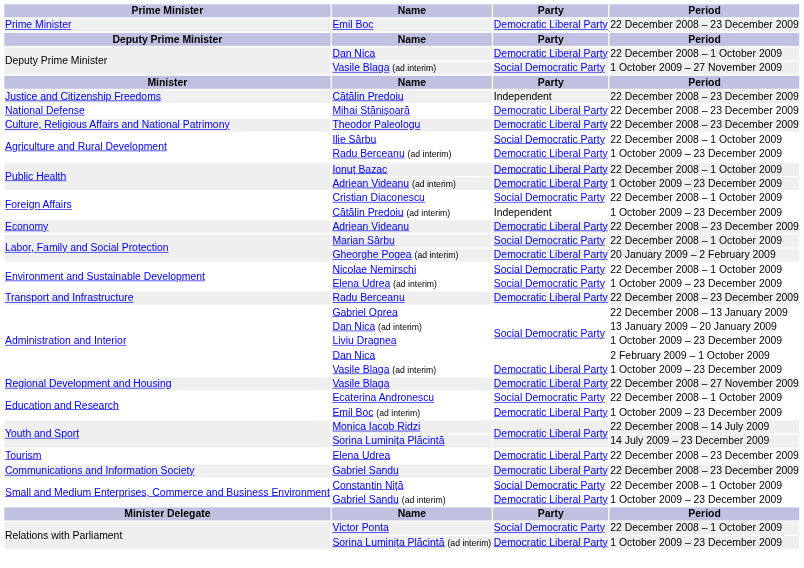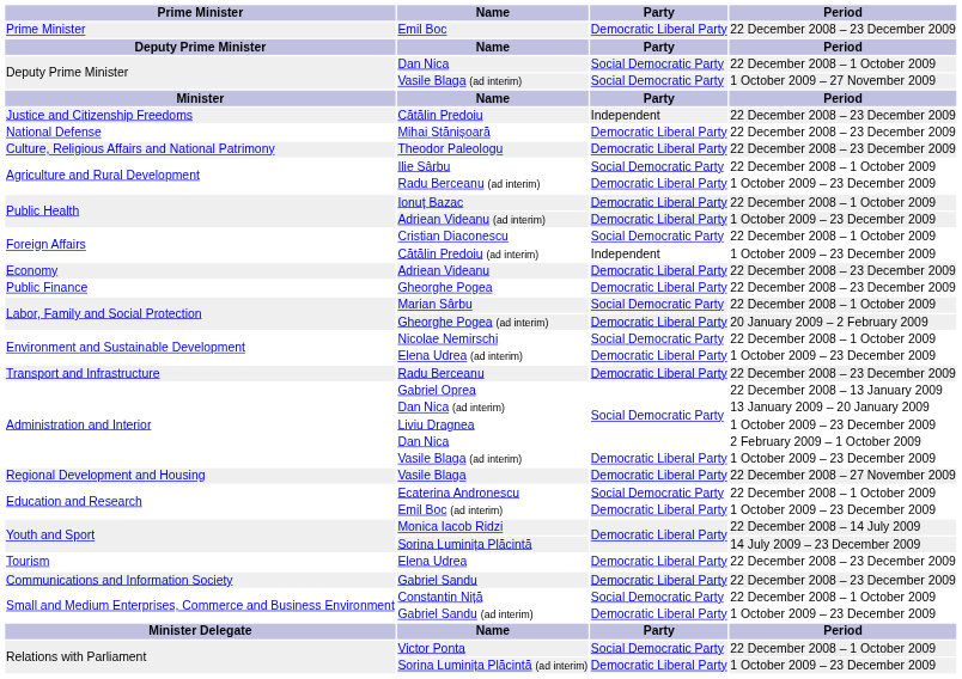 <table class="toccolours" style="margin-bottom: 1em; font-size: 100%;">
 <tr bgcolor="C0C0E0">
 <th>Prime Minister</th>
 <th>Name</th>
 <th>Party</th>
 <th>Period</th>
 </tr>
 <tr bgcolor="efefef">
 <td><a href='#'>Prime Minister</a></td>
 <td><a href='#'>Emil Boc</a></td>
 <td><a href='#'>Democratic Liberal Party</a></td>
 <td>22 December 2008 – 23 December 2009</td>
 </tr>
 <tr bgcolor="C0C0E0">
 <th>Deputy Prime Minister</th>
 <th>Name</th>
 <th>Party</th>
 <th>Period</th>
 </tr>
 <tr bgcolor="efefef">
 <td rowspan="2">Deputy Prime Minister</td>
 <td><a href='#'>Dan Nica</a></td>
-<td><a href='#'>Democratic Liberal Party</a></td>
+<td><a href='#'>Social Democratic Party</a></td>
 <td>22 December 2008 – 1 October 2009</td>
 </tr>
 <tr bgcolor="efefef">
 <td><a href='#'>Vasile Blaga</a> <small>(ad interim)</small></td>
 <td><a href='#'>Social Democratic Party</a></td>
 <td>1 October 2009 – 27 November 2009</td>
 </tr>
 <tr bgcolor="C0C0E0">
 <th>Minister</th>
 <th>Name</th>
 <th>Party</th>
 <th>Period</th>
 </tr>
 <tr bgcolor="efefef">
 <td><a href='#'>Justice and Citizenship Freedoms</a></td>
 <td><a href='#'>Cătălin Predoiu</a></td>
 <td>Independent</td>
 <td>22 December 2008 – 23 December 2009</td>
 </tr>
 <tr>
 <td><a href='#'>National Defense</a></td>
 <td><a href='#'>Mihai Stănișoară</a></td>
 <td><a href='#'>Democratic Liberal Party</a></td>
 <td>22 December 2008 – 23 December 2009</td>
 </tr>
 <tr bgcolor="efefef">
 <td><a href='#'>Culture, Religious Affairs and National Patrimony</a></td>
 <td><a href='#'>Theodor Paleologu</a></td>
 <td><a href='#'>Democratic Liberal Party</a></td>
 <td>22 December 2008 – 23 December 2009</td>
 </tr>
 <tr>
 <td rowspan="2"><a href='#'>Agriculture and Rural Development</a></td>
 <td><a href='#'>Ilie Sârbu</a></td>
 <td><a href='#'>Social Democratic Party</a></td>
 <td>22 December 2008 – 1 October 2009</td>
 </tr>
 <tr>
 <td><a href='#'>Radu Berceanu</a> <small>(ad interim)</small></td>
 <td><a href='#'>Democratic Liberal Party</a></td>
 <td>1 October 2009 – 23 December 2009</td>
 </tr>
 <tr>
 </tr>
 <tr bgcolor="efefef">
 <td rowspan="2"><a href='#'>Public Health</a></td>
 <td><a href='#'>Ionuț Bazac</a></td>
 <td><a href='#'>Democratic Liberal Party</a></td>
 <td>22 December 2008 – 1 October 2009</td>
 </tr>
 <tr bgcolor="efefef">
 <td><a href='#'>Adriean Videanu</a> <small>(ad interim)</small></td>
 <td><a href='#'>Democratic Liberal Party</a></td>
 <td>1 October 2009 – 23 December 2009</td>
 </tr>
 <tr>
 <td rowspan="2"><a href='#'>Foreign Affairs</a></td>
 <td><a href='#'>Cristian Diaconescu</a></td>
 <td><a href='#'>Social Democratic Party</a></td>
 <td>22 December 2008 – 1 October 2009</td>
 </tr>
 <tr>
 <td><a href='#'>Cătălin Predoiu</a> <small>(ad interim)</small></td>
 <td>Independent</td>
 <td>1 October 2009 – 23 December 2009</td>
 </tr>
 <tr bgcolor="efefef">
 <td><a href='#'>Economy</a></td>
 <td><a href='#'>Adriean Videanu</a></td>
 <td><a href='#'>Democratic Liberal Party</a></td>
 <td>22 December 2008 – 23 December 2009</td>
 </tr>
+<tr>
+<td><a href='#'>Public Finance</a></td>
+<td><a href='#'>Gheorghe Pogea</a></td>
+<td><a href='#'>Democratic Liberal Party</a></td>
+<td>22 December 2008 – 23 December 2009</td>
+</tr>
 <tr bgcolor="efefef">
 <td rowspan="2"><a href='#'>Labor, Family and Social Protection</a></td>
 <td><a href='#'>Marian Sârbu</a></td>
 <td><a href='#'>Social Democratic Party</a></td>
 <td>22 December 2008 – 1 October 2009</td>
 </tr>
 <tr bgcolor="efefef">
 <td><a href='#'>Gheorghe Pogea</a> <small>(ad interim)</small></td>
 <td><a href='#'>Democratic Liberal Party</a></td>
 <td>20 January 2009 – 2 February 2009</td>
 </tr>
 <tr>
 <td rowspan="2"><a href='#'>Environment and Sustainable Development</a></td>
 <td><a href='#'>Nicolae Nemirschi</a></td>
 <td><a href='#'>Social Democratic Party</a></td>
 <td>22 December 2008 – 1 October 2009</td>
 </tr>
 <tr>
 <td><a href='#'>Elena Udrea</a> <small>(ad interim)</small></td>
-<td><a href='#'>Social Democratic Party</a></td>
+<td><a href='#'>Democratic Liberal Party</a></td>
 <td>1 October 2009 – 23 December 2009</td>
 </tr>
 <tr bgcolor="efefef">
 <td><a href='#'>Transport and Infrastructure</a></td>
 <td><a href='#'>Radu Berceanu</a></td>
 <td><a href='#'>Democratic Liberal Party</a></td>
 <td>22 December 2008 – 23 December 2009</td>
 </tr>
 <tr>
 <td rowspan="5"><a href='#'>Administration and Interior</a></td>
 <td><a href='#'>Gabriel Oprea</a></td>
 <td rowspan="4"><a href='#'>Social Democratic Party</a></td>
 <td>22 December 2008 – 13 January 2009</td>
 </tr>
 <tr>
 <td><a href='#'>Dan Nica</a> <small>(ad interim)</small></td>
 <td>13 January 2009 – 20 January 2009</td>
 </tr>
 <tr>
 <td><a href='#'>Liviu Dragnea</a></td>
 <td>1 October 2009 – 23 December 2009</td>
 </tr>
 <tr>
 <td><a href='#'>Dan Nica</a></td>
 <td>2 February 2009 – 1 October 2009</td>
 </tr>
 <tr>
 <td><a href='#'>Vasile Blaga</a> <small>(ad interim)</small></td>
 <td><a href='#'>Democratic Liberal Party</a></td>
 <td>1 October 2009 – 23 December 2009</td>
 </tr>
 <tr bgcolor="efefef">
 <td><a href='#'>Regional Development and Housing</a></td>
 <td><a href='#'>Vasile Blaga</a></td>
 <td><a href='#'>Democratic Liberal Party</a></td>
 <td>22 December 2008 – 27 November 2009</td>
 </tr>
 <tr>
 <td rowspan="2"><a href='#'>Education and Research</a></td>
 <td><a href='#'>Ecaterina Andronescu</a></td>
 <td><a href='#'>Social Democratic Party</a></td>
 <td>22 December 2008 – 1 October 2009</td>
 </tr>
 <tr>
 <td><a href='#'>Emil Boc</a> <small>(ad interim)</small></td>
 <td><a href='#'>Democratic Liberal Party</a></td>
 <td>1 October 2009 – 23 December 2009</td>
 </tr>
 <tr bgcolor="efefef">
 <td rowspan="2"><a href='#'>Youth and Sport</a></td>
 <td><a href='#'>Monica Iacob Ridzi</a></td>
 <td rowspan="2"><a href='#'>Democratic Liberal Party</a></td>
 <td>22 December 2008 – 14 July 2009</td>
 </tr>
 <tr bgcolor="efefef">
 <td><a href='#'>Sorina Luminița Plăcintă</a></td>
 <td>14 July 2009 – 23 December 2009</td>
 </tr>
 <tr>
 <td><a href='#'>Tourism</a></td>
 <td><a href='#'>Elena Udrea</a></td>
 <td><a href='#'>Democratic Liberal Party</a></td>
 <td>22 December 2008 – 23 December 2009</td>
 </tr>
 <tr>
 </tr>
 <tr bgcolor="efefef">
 <td><a href='#'>Communications and Information Society</a></td>
 <td><a href='#'>Gabriel Sandu</a></td>
 <td><a href='#'>Democratic Liberal Party</a></td>
 <td>22 December 2008 – 23 December 2009</td>
 </tr>
 <tr>
 <td rowspan="2"><a href='#'>Small and Medium Enterprises, Commerce and Business Environment</a></td>
 <td><a href='#'>Constantin Niță</a></td>
 <td><a href='#'>Social Democratic Party</a></td>
 <td>22 December 2008 – 1 October 2009</td>
 </tr>
 <tr>
 <td><a href='#'>Gabriel Sandu</a> <small>(ad interim)</small></td>
 <td><a href='#'>Democratic Liberal Party</a></td>
 <td>1 October 2009 – 23 December 2009</td>
 </tr>
 <tr bgcolor="C0C0E0">
 <th>Minister Delegate</th>
 <th>Name</th>
 <th>Party</th>
 <th>Period</th>
 </tr>
 <tr bgcolor="efefef">
 <td rowspan="2">Relations with Parliament</td>
 <td><a href='#'>Victor Ponta</a></td>
 <td><a href='#'>Social Democratic Party</a></td>
 <td>22 December 2008 – 1 October 2009</td>
 </tr>
 <tr bgcolor="efefef">
 <td><a href='#'>Sorina Luminița Plăcintă</a> <small>(ad interim)</small></td>
 <td><a href='#'>Democratic Liberal Party</a></td>
 <td>1 October 2009 – 23 December 2009</td>
 </tr>
 </table>
